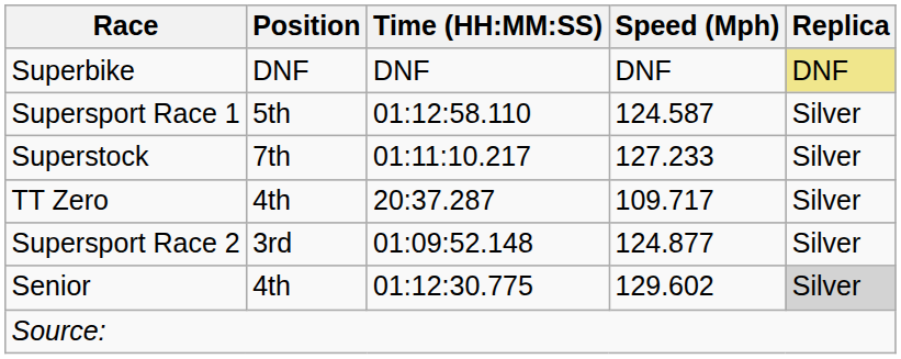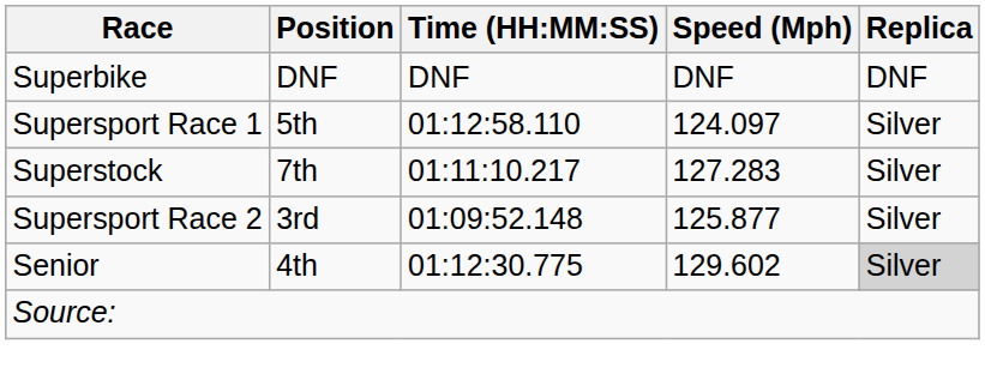 <table class="wikitable">
 <tr>
 <th>Race</th>
 <th>Position</th>
 <th>Time (HH:MM:SS)</th>
 <th>Speed (Mph)</th>
 <th>Replica</th>
 </tr>
 <tr>
 <td>Superbike</td>
 <td>DNF</td>
 <td>DNF</td>
 <td>DNF</td>
-<td style="background: khaki;">DNF</td>
+<td>DNF</td>
 </tr>
 <tr>
 <td>Supersport Race 1</td>
 <td>5th</td>
 <td>01:12:58.110</td>
-<td>124.587</td>
+<td>124.097</td>
 <td>Silver</td>
 </tr>
 <tr>
 <td>Superstock</td>
 <td>7th</td>
 <td>01:11:10.217</td>
-<td>127.233</td>
-<td>Silver</td>
-</tr>
-<tr>
-<td>TT Zero</td>
-<td>4th</td>
-<td>20:37.287</td>
-<td>109.717</td>
+<td>127.283</td>
 <td>Silver</td>
 </tr>
 <tr>
 <td>Supersport Race 2</td>
 <td>3rd</td>
 <td>01:09:52.148</td>
-<td>124.877</td>
+<td>125.877</td>
 <td>Silver</td>
 </tr>
 <tr>
 <td>Senior</td>
 <td>4th</td>
 <td>01:12:30.775</td>
 <td>129.602</td>
 <td style="background: lightgrey;">Silver</td>
 </tr>
 <tr>
 <td colspan="5"><em>Source:</em></td>
 </tr>
 </table>
